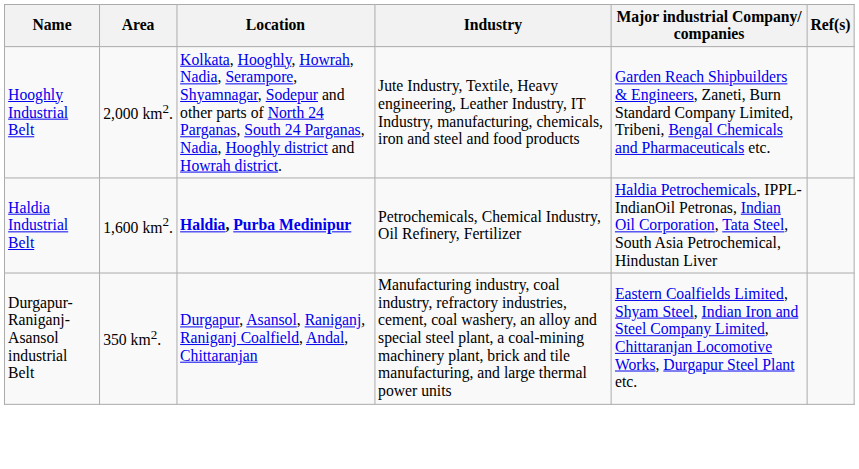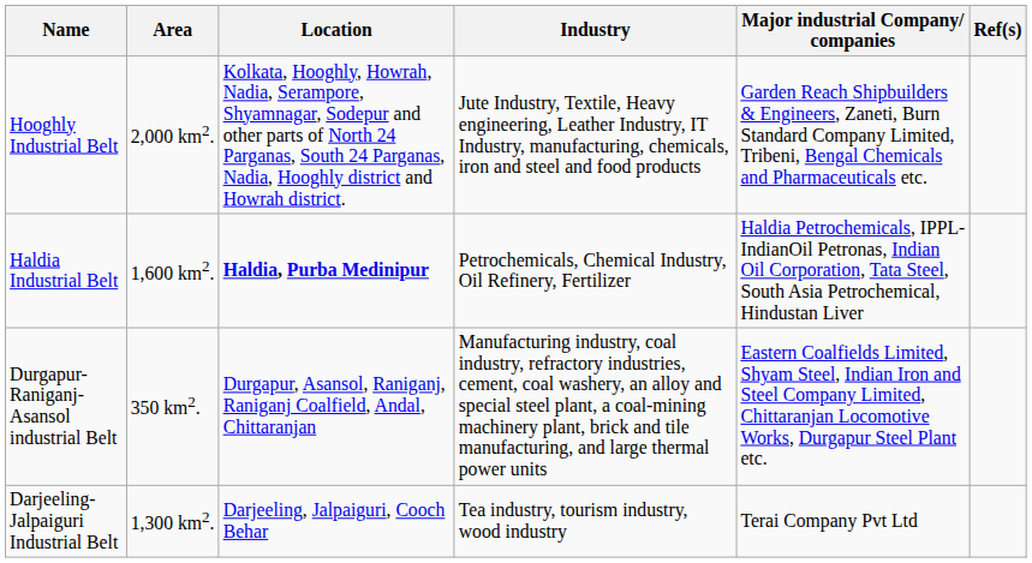 <table class="sortable wikitable">
 <tr>
 <th>Name</th>
 <th>Area</th>
 <th>Location</th>
 <th>Industry</th>
 <th>Major industrial Company/ companies</th>
 <th>Ref(s)</th>
 </tr>
 <tr>
 <td><a href='#'>Hooghly Industrial Belt</a></td>
 <td>2,000 km<sup>2</sup>.</td>
 <td><a href='#'>Kolkata</a>, <a href='#'>Hooghly</a>, <a href='#'>Howrah</a>, <a href='#'>Nadia</a>, <a href='#'>Serampore</a>, <a href='#'>Shyamnagar</a>, <a href='#'>Sodepur</a> and other parts of <a href='#'>North 24 Parganas</a>, <a href='#'>South 24 Parganas</a>, <a href='#'>Nadia</a>, <a href='#'>Hooghly district</a> and <a href='#'>Howrah district</a>.</td>
 <td>Jute Industry, Textile, Heavy engineering, Leather Industry, IT Industry, manufacturing, chemicals, iron and steel and food products</td>
 <td><a href='#'>Garden Reach Shipbuilders & Engineers</a>, Zaneti, Burn Standard Company Limited, Tribeni, <a href='#'>Bengal Chemicals and Pharmaceuticals</a> etc.</td>
 <td></td>
 </tr>
 <tr>
 <td><a href='#'>Haldia Industrial Belt</a></td>
 <td>1,600 km<sup>2</sup>.</td>
 <td><strong><a href='#'>Haldia</a>, <a href='#'>Purba Medinipur</a></strong></td>
 <td>Petrochemicals, Chemical Industry, Oil Refinery, Fertilizer</td>
 <td><a href='#'>Haldia Petrochemicals</a>, IPPL-IndianOil Petronas, <a href='#'>Indian Oil Corporation</a>, <a href='#'>Tata Steel</a>, South Asia Petrochemical, Hindustan Liver</td>
 <td></td>
 </tr>
 <tr>
 <td>Durgapur- Raniganj- Asansol industrial Belt</td>
 <td>350 km<sup>2</sup>.</td>
 <td><a href='#'>Durgapur</a>, <a href='#'>Asansol</a>, <a href='#'>Raniganj</a>, <a href='#'>Raniganj Coalfield</a>, <a href='#'>Andal</a>, <a href='#'>Chittaranjan</a></td>
 <td>Manufacturing industry, coal industry,  refractory industries, cement, coal washery, an alloy and special steel plant, a coal-mining machinery plant, brick and tile manufacturing, and large thermal power units</td>
 <td><a href='#'>Eastern Coalfields Limited</a>, <a href='#'>Shyam Steel</a>, <a href='#'>Indian Iron and Steel Company Limited</a>, <a href='#'>Chittaranjan Locomotive Works</a>, <a href='#'>Durgapur Steel Plant</a> etc.</td>
 <td></td>
 </tr>
+<tr>
+<td>Darjeeling-Jalpaiguri Industrial Belt</td>
+<td>1,300 km<sup>2</sup>.</td>
+<td><a href='#'>Darjeeling</a>, <a href='#'>Jalpaiguri</a>, <a href='#'>Cooch Behar</a></td>
+<td>Tea industry, tourism industry, wood industry</td>
+<td>Terai Company Pvt Ltd</td>
+<td></td>
+</tr>
 </table>
